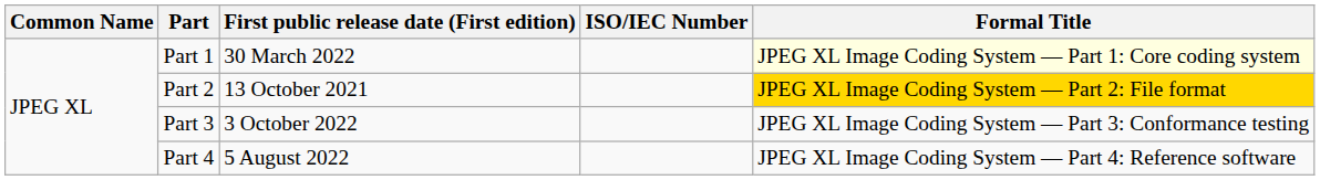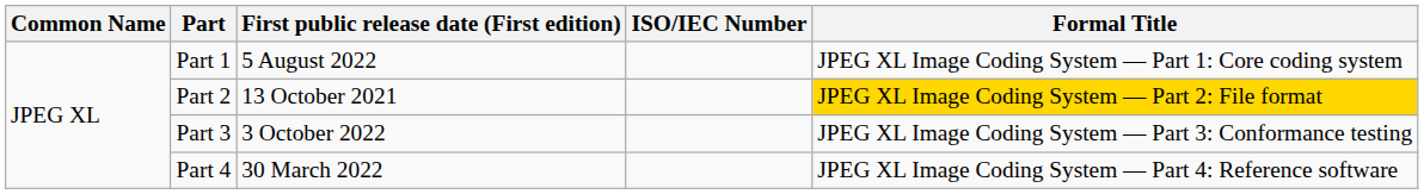 <table class="wikitable sortable">
 <tr>
 <th>Common Name</th>
 <th>Part</th>
 <th>First public release date (First edition)</th>
 <th>ISO/IEC Number</th>
 <th>Formal Title</th>
 </tr>
 <tr>
 <td rowspan=4>JPEG XL</td>
 <td>Part 1</td>
-<td>30 March 2022</td>
+<td>5 August 2022</td>
 <td></td>
-<td style="background: lightyellow;">JPEG XL Image Coding System — Part 1: Core coding system</td>
+<td>JPEG XL Image Coding System — Part 1: Core coding system</td>
 </tr>
 <tr>
 <td>Part 2</td>
 <td>13 October 2021</td>
 <td></td>
 <td style="background: gold;">JPEG XL Image Coding System — Part 2: File format</td>
 </tr>
 <tr>
 <td>Part 3</td>
 <td>3 October 2022</td>
 <td></td>
 <td>JPEG XL Image Coding System — Part 3: Conformance testing</td>
 </tr>
 <tr>
 <td>Part 4</td>
-<td>5 August 2022</td>
+<td>30 March 2022</td>
 <td></td>
 <td>JPEG XL Image Coding System — Part 4: Reference software</td>
 </tr>
 </table>
